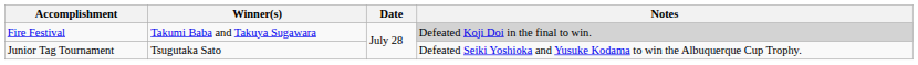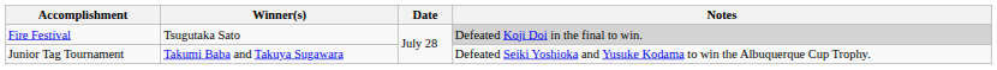 <table class="wikitable" style="width:100%;">
 <tr>
 <th>Accomplishment</th>
 <th>Winner(s)</th>
 <th>Date</th>
 <th>Notes</th>
 </tr>
 <tr>
 <td><a href='#'>Fire Festival</a></td>
-<td><a href='#'>Takumi Baba</a> and <a href='#'>Takuya Sugawara</a></td>
+<td>Tsugutaka Sato</td>
 <td rowspan=2>July 28<br></td>
 <td style="background: lightgrey;">Defeated <a href='#'>Koji Doi</a> in the final to win.</td>
 </tr>
 <tr>
 <td>Junior Tag Tournament</td>
-<td>Tsugutaka Sato</td>
+<td><a href='#'>Takumi Baba</a> and <a href='#'>Takuya Sugawara</a></td>
 <td>Defeated <a href='#'>Seiki Yoshioka</a> and <a href='#'>Yusuke Kodama</a> to win the Albuquerque Cup Trophy.</td>
 </tr>
 </table>
